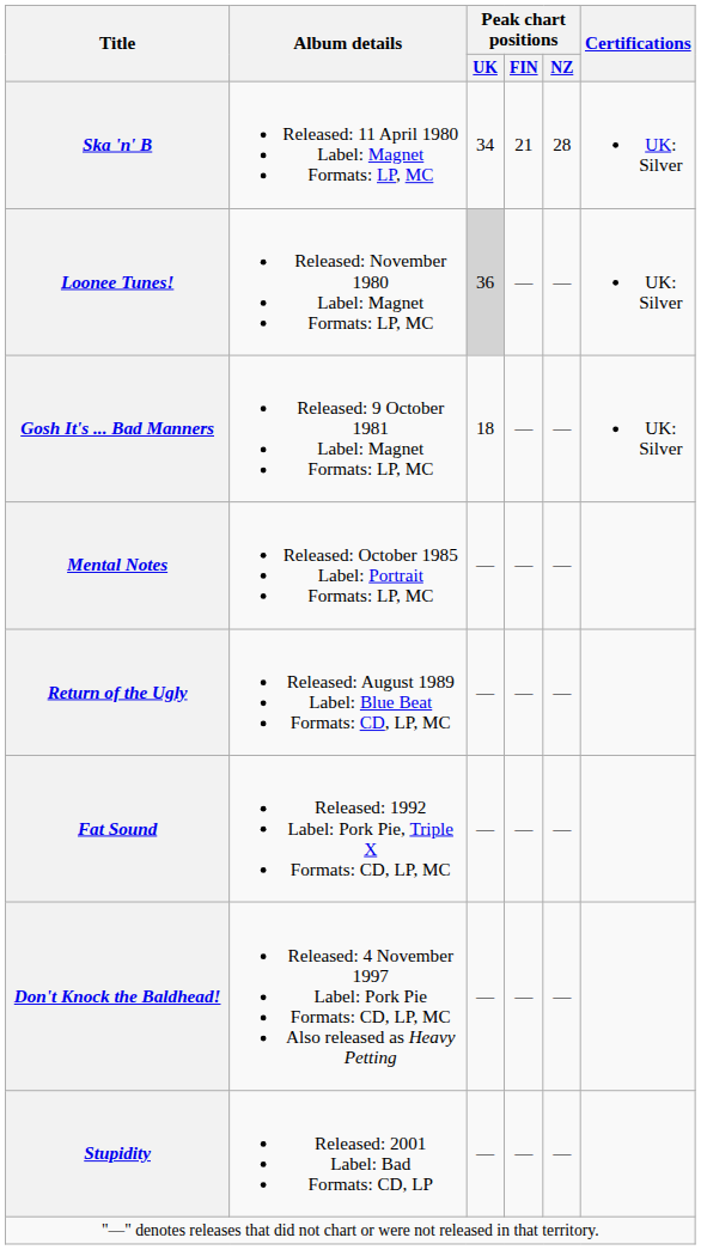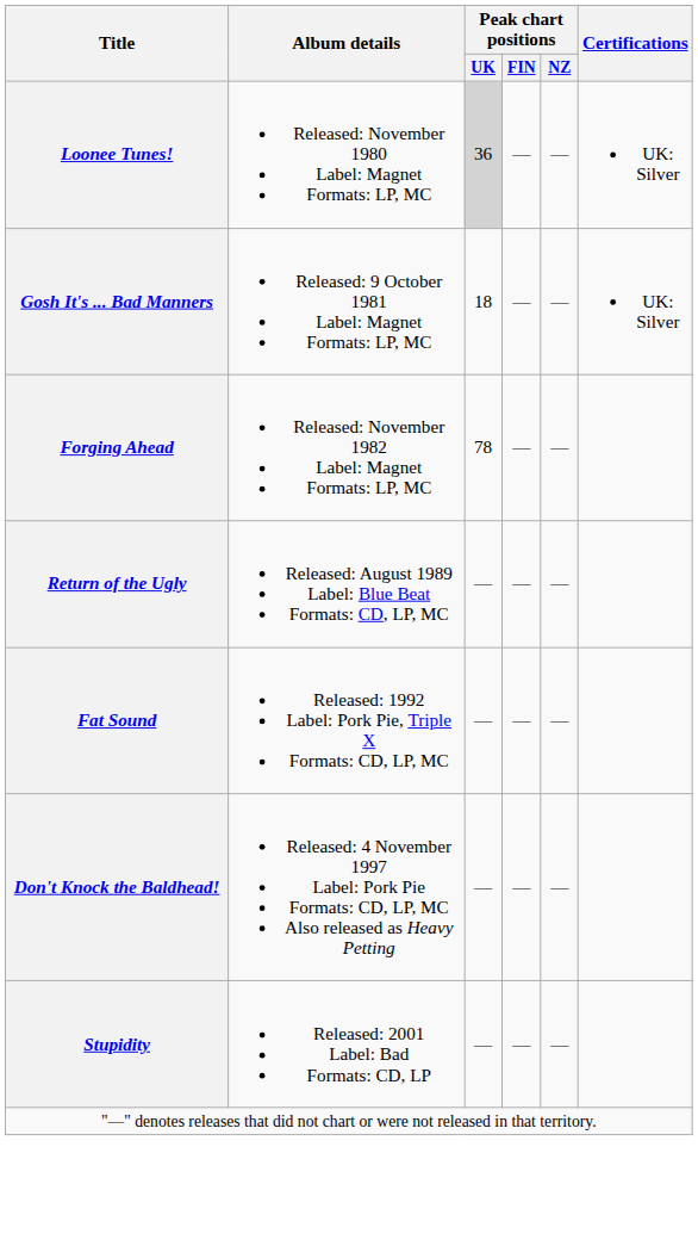 <table class="wikitable plainrowheaders" style="text-align:center;">
 <tr>
 <th rowspan="2" scope="col" style="width:15em;">Title</th>
 <th rowspan="2" scope="col" style="width:15em;">Album details</th>
 <th colspan="3">Peak chart positions</th>
 <th rowspan="2"><a href='#'>Certifications</a></th>
 </tr>
 <tr>
 <th scope="col" style="width:2em;font-size:90%;"><a href='#'>UK</a><br></th>
 <th scope="col" style="width:2em;font-size:90%;"><a href='#'>FIN</a><br></th>
 <th scope="col" style="width:2em;font-size:90%;"><a href='#'>NZ</a><br></th>
-</tr>
-<tr>
-<th scope="row"><em><a href='#'>Ska 'n' B</a></em></th>
-<td><br><ul><li>Released: 11 April 1980</li><li>Label: <a href='#'>Magnet</a></li><li>Formats: <a href='#'>LP</a>, <a href='#'>MC</a></li></ul></td>
-<td>34</td>
-<td>21</td>
-<td>28</td>
-<td><br><ul><li><a href='#'>UK</a>: Silver</li></ul></td>
 </tr>
 <tr>
 <th scope="row"><em><a href='#'>Loonee Tunes!</a></em></th>
 <td><br><ul><li>Released: November 1980</li><li>Label: Magnet</li><li>Formats: LP, MC</li></ul></td>
 <td style="background: lightgrey;">36</td>
 <td>—</td>
 <td>—</td>
 <td><br><ul><li>UK: Silver</li></ul></td>
 </tr>
 <tr>
 <th scope="row"><em><a href='#'>Gosh It's ... Bad Manners</a></em></th>
 <td><br><ul><li>Released: 9 October 1981</li><li>Label: Magnet</li><li>Formats: LP, MC</li></ul></td>
 <td>18</td>
 <td>—</td>
 <td>—</td>
 <td><br><ul><li>UK: Silver</li></ul></td>
 </tr>
 <tr>
-<th scope="row"><em><a href='#'>Mental Notes</a></em></th>
-<td><br><ul><li>Released: October 1985</li><li>Label: <a href='#'>Portrait</a></li><li>Formats: LP, MC</li></ul></td>
-<td>—</td>
+<th scope="row"><em><a href='#'>Forging Ahead</a></em></th>
+<td><br><ul><li>Released: November 1982</li><li>Label: Magnet</li><li>Formats: LP, MC</li></ul></td>
+<td>78</td>
 <td>—</td>
 <td>—</td>
 <td></td>
 </tr>
 <tr>
 <th scope="row"><em><a href='#'>Return of the Ugly</a></em></th>
 <td><br><ul><li>Released: August 1989</li><li>Label: <a href='#'>Blue Beat</a></li><li>Formats: <a href='#'>CD</a>, LP, MC</li></ul></td>
 <td>—</td>
 <td>—</td>
 <td>—</td>
 <td></td>
 </tr>
 <tr>
 <th scope="row"><em><a href='#'>Fat Sound</a></em></th>
 <td><br><ul><li>Released: 1992</li><li>Label: Pork Pie, <a href='#'>Triple X</a></li><li>Formats: CD, LP, MC</li></ul></td>
 <td>—</td>
 <td>—</td>
 <td>—</td>
 <td></td>
 </tr>
 <tr>
 <th scope="row"><em><a href='#'>Don't Knock the Baldhead!</a></em></th>
 <td><br><ul><li>Released: 4 November 1997</li><li>Label: Pork Pie</li><li>Formats: CD, LP, MC</li><li>Also released as <em>Heavy Petting</em></li></ul></td>
 <td>—</td>
 <td>—</td>
 <td>—</td>
 <td></td>
 </tr>
 <tr>
 <th scope="row"><em><a href='#'>Stupidity</a></em></th>
 <td><br><ul><li>Released: 2001</li><li>Label: Bad</li><li>Formats: CD, LP</li></ul></td>
 <td>—</td>
 <td>—</td>
 <td>—</td>
 <td></td>
 </tr>
 <tr>
 <td colspan="6" style="font-size:90%">"—" denotes releases that did not chart or were not released in that territory.</td>
 </tr>
 </table>
